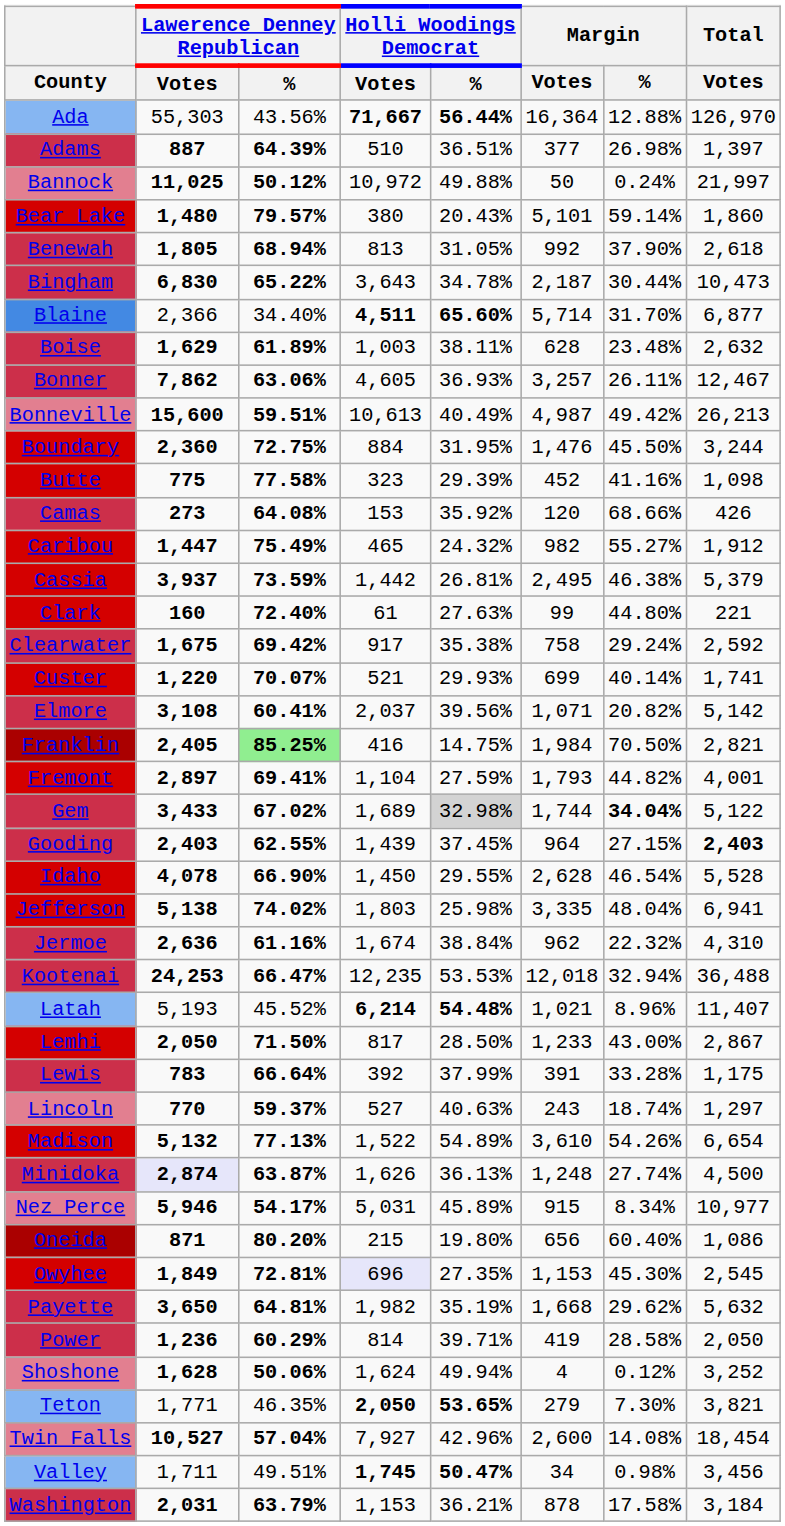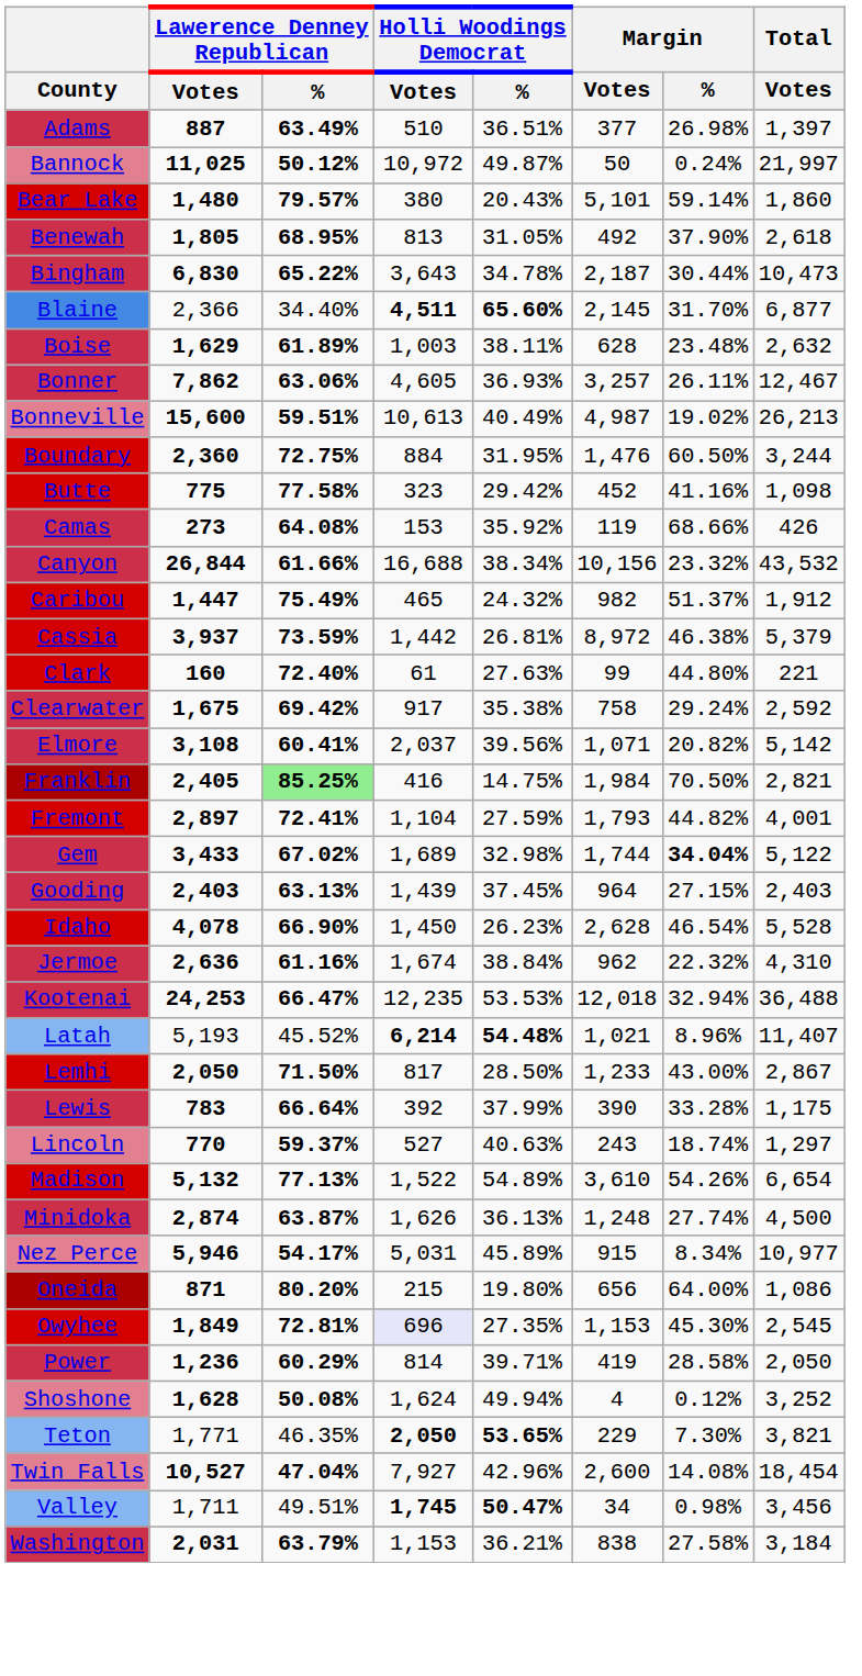 <table class="wikitable sortable" style="text-align:center">
 <tr>
 <th></th>
 <th colspan="2" style="border-top:solid #f00 3px; border-bottom:solid #f00 3px;"><a href='#'>Lawerence Denney</a><br><a href='#'>Republican</a></th>
 <th colspan="2" style="border-top:solid #00f 3px; border-bottom:solid #00f 3px;"><a href='#'>Holli Woodings</a><br><a href='#'>Democrat</a></th>
 <th colspan="2" style="text-align:center;">Margin</th>
 <th colspan="1" style="text-align:center;">Total</th>
 </tr>
 <tr>
 <th style="text-align:center;">County</th>
 <th style="text-align:center;" data-sort-type="number">Votes</th>
 <th style="text-align:center;" data-sort-type="number">%</th>
 <th style="text-align:center;" data-sort-type="number">Votes</th>
 <th style="text-align:center;" data-sort-type="number">%</th>
 <th style="text-align:center;" data-sort-type="number">Votes</th>
 <th style="text-align:center;" data-sort-type="number">%</th>
 <th style="text-align:center;" data-sort-type="number">Votes</th>
 </tr>
 <tr>
-<td style="background:#86b6f2;"><a href='#'>Ada</a></td>
-<td>55,303</td>
-<td>43.56%</td>
-<td><strong>71,667</strong></td>
-<td><strong>56.44%</strong></td>
-<td>16,364</td>
-<td>12.88%</td>
-<td>126,970</td>
-</tr>
-<tr>
 <td style="background:#cc2f4a;"><a href='#'>Adams</a></td>
 <td><strong>887</strong></td>
-<td><strong>64.39%</strong></td>
+<td><strong>63.49%</strong></td>
 <td>510</td>
 <td>36.51%</td>
 <td>377</td>
 <td>26.98%</td>
 <td>1,397</td>
 </tr>
 <tr>
 <td style="background:#e27f90;"><a href='#'>Bannock</a></td>
 <td><strong>11,025</strong></td>
 <td><strong>50.12%</strong></td>
 <td>10,972</td>
-<td>49.88%</td>
+<td>49.87%</td>
 <td>50</td>
 <td>0.24%</td>
 <td>21,997</td>
 </tr>
 <tr>
 <td style="background:#d40000;"><a href='#'>Bear Lake</a></td>
 <td><strong>1,480</strong></td>
 <td><strong>79.57%</strong></td>
 <td>380</td>
 <td>20.43%</td>
 <td>5,101</td>
 <td>59.14%</td>
 <td>1,860</td>
 </tr>
 <tr>
 <td style="background:#cc2f4a;"><a href='#'>Benewah</a></td>
 <td><strong>1,805</strong></td>
-<td><strong>68.94%</strong></td>
+<td><strong>68.95%</strong></td>
 <td>813</td>
 <td>31.05%</td>
-<td>992</td>
+<td>492</td>
 <td>37.90%</td>
 <td>2,618</td>
 </tr>
 <tr>
 <td style="background:#cc2f4a;"><a href='#'>Bingham</a></td>
 <td><strong>6,830</strong></td>
 <td><strong>65.22%</strong></td>
 <td>3,643</td>
 <td>34.78%</td>
 <td>2,187</td>
 <td>30.44%</td>
 <td>10,473</td>
 </tr>
 <tr>
 <td style="background:#4389e3;"><a href='#'>Blaine</a></td>
 <td>2,366</td>
 <td>34.40%</td>
 <td><strong>4,511</strong></td>
 <td><strong>65.60%</strong></td>
-<td>5,714</td>
+<td>2,145</td>
 <td>31.70%</td>
 <td>6,877</td>
 </tr>
 <tr>
 <td style="background:#cc2f4a;"><a href='#'>Boise</a></td>
 <td><strong>1,629</strong></td>
 <td><strong>61.89%</strong></td>
 <td>1,003</td>
 <td>38.11%</td>
 <td>628</td>
 <td>23.48%</td>
 <td>2,632</td>
 </tr>
 <tr>
 <td style="background:#cc2f4a;"><a href='#'>Bonner</a></td>
 <td><strong>7,862</strong></td>
 <td><strong>63.06%</strong></td>
 <td>4,605</td>
 <td>36.93%</td>
 <td>3,257</td>
 <td>26.11%</td>
 <td>12,467</td>
 </tr>
 <tr '>
 <td style="background:#e27f90;"><a href='#'>Bonneville</a></td>
 <td><strong>15,600</strong></td>
 <td><strong>59.51%</strong></td>
 <td>10,613</td>
 <td>40.49%</td>
 <td>4,987</td>
-<td>49.42%</td>
+<td>19.02%</td>
 <td>26,213</td>
 </tr>
 <tr>
 <td style="background:#d40000;"><a href='#'>Boundary</a></td>
 <td><strong>2,360</strong></td>
 <td><strong>72.75%</strong></td>
 <td>884</td>
 <td>31.95%</td>
 <td>1,476</td>
-<td>45.50%</td>
+<td>60.50%</td>
 <td>3,244</td>
 </tr>
 <tr>
 <td style="background:#d40000;"><a href='#'>Butte</a></td>
 <td><strong>775</strong></td>
 <td><strong>77.58%</strong></td>
 <td>323</td>
-<td>29.39%</td>
+<td>29.42%</td>
 <td>452</td>
 <td>41.16%</td>
 <td>1,098</td>
 </tr>
 <tr>
 <td style="background:#cc2f4a;"><a href='#'>Camas</a></td>
 <td><strong>273</strong></td>
 <td><strong>64.08%</strong></td>
 <td>153</td>
 <td>35.92%</td>
-<td>120</td>
+<td>119</td>
 <td>68.66%</td>
 <td>426</td>
+</tr>
+<tr>
+<td style="background:#cc2f4a;"><a href='#'>Canyon</a></td>
+<td><strong>26,844</strong></td>
+<td><strong>61.66%</strong></td>
+<td>16,688</td>
+<td>38.34%</td>
+<td>10,156</td>
+<td>23.32%</td>
+<td>43,532</td>
 </tr>
 <tr>
 <td style="background:#d40000;"><a href='#'>Caribou</a></td>
 <td><strong>1,447</strong></td>
 <td><strong>75.49%</strong></td>
 <td>465</td>
 <td>24.32%</td>
 <td>982</td>
-<td>55.27%</td>
+<td>51.37%</td>
 <td>1,912</td>
 </tr>
 <tr>
 <td style="background:#d40000;"><a href='#'>Cassia</a></td>
 <td><strong>3,937</strong></td>
 <td><strong>73.59%</strong></td>
 <td>1,442</td>
 <td>26.81%</td>
-<td>2,495</td>
+<td>8,972</td>
 <td>46.38%</td>
 <td>5,379</td>
 </tr>
 <tr>
 <td style="background:#d40000;"><a href='#'>Clark</a></td>
 <td><strong>160</strong></td>
 <td><strong>72.40%</strong></td>
 <td>61</td>
 <td>27.63%</td>
 <td>99</td>
 <td>44.80%</td>
 <td>221</td>
 </tr>
 <tr>
 <td style="background:#cc2f4a;"><a href='#'>Clearwater</a></td>
 <td><strong>1,675</strong></td>
 <td><strong>69.42%</strong></td>
 <td>917</td>
 <td>35.38%</td>
 <td>758</td>
 <td>29.24%</td>
 <td>2,592</td>
 </tr>
 <tr>
-<td style="background:#d40000;"><a href='#'>Custer</a></td>
-<td><strong>1,220</strong></td>
-<td><strong>70.07%</strong></td>
-<td>521</td>
-<td>29.93%</td>
-<td>699</td>
-<td>40.14%</td>
-<td>1,741</td>
-</tr>
-<tr>
 <td style="background:#cc2f4a;"><a href='#'>Elmore</a></td>
 <td><strong>3,108</strong></td>
 <td><strong>60.41%</strong></td>
 <td>2,037</td>
 <td>39.56%</td>
 <td>1,071</td>
 <td>20.82%</td>
 <td>5,142</td>
 </tr>
 <tr>
 <td style="background:#aa0000;"><a href='#'>Franklin</a></td>
 <td><strong>2,405</strong></td>
 <td style="background: lightgreen;"><strong>85.25%</strong></td>
 <td>416</td>
 <td>14.75%</td>
 <td>1,984</td>
 <td>70.50%</td>
 <td>2,821</td>
 </tr>
 <tr>
 <td style="background:#d40000;"><a href='#'>Fremont</a></td>
 <td><strong>2,897</strong></td>
-<td><strong>69.41%</strong></td>
+<td><strong>72.41%</strong></td>
 <td>1,104</td>
 <td>27.59%</td>
 <td>1,793</td>
 <td>44.82%</td>
 <td>4,001</td>
 </tr>
 <tr>
 <td style="background:#cc2f4a;"><a href='#'>Gem</a></td>
 <td><strong>3,433</strong></td>
 <td><strong>67.02%</strong></td>
 <td>1,689</td>
-<td style="background: lightgrey;">32.98%</td>
+<td>32.98%</td>
 <td>1,744</td>
 <td><strong>34.04%</strong></td>
 <td>5,122</td>
 </tr>
 <tr>
 <td style="background:#cc2f4a;"><a href='#'>Gooding</a></td>
 <td><strong>2,403</strong></td>
-<td><strong>62.55%</strong></td>
+<td><strong>63.13%</strong></td>
 <td>1,439</td>
 <td>37.45%</td>
 <td>964</td>
 <td>27.15%</td>
-<td><strong>2,403</strong></td>
+<td>2,403</td>
 </tr>
 <tr>
 <td style="background:#d40000;"><a href='#'>Idaho</a></td>
 <td><strong>4,078</strong></td>
 <td><strong>66.90%</strong></td>
 <td>1,450</td>
-<td>29.55%</td>
+<td>26.23%</td>
 <td>2,628</td>
 <td>46.54%</td>
 <td>5,528</td>
-</tr>
-<tr>
-<td style="background:#d40000;"><a href='#'>Jefferson</a></td>
-<td><strong>5,138</strong></td>
-<td><strong>74.02%</strong></td>
-<td>1,803</td>
-<td>25.98%</td>
-<td>3,335</td>
-<td>48.04%</td>
-<td>6,941</td>
 </tr>
 <tr>
 <td style="background:#cc2f4a;"><a href='#'>Jermoe</a></td>
 <td><strong>2,636</strong></td>
 <td><strong>61.16%</strong></td>
 <td>1,674</td>
 <td>38.84%</td>
 <td>962</td>
 <td>22.32%</td>
 <td>4,310</td>
 </tr>
 <tr>
 <td style="background:#cc2f4a;"><a href='#'>Kootenai</a></td>
 <td><strong>24,253</strong></td>
 <td><strong>66.47%</strong></td>
 <td>12,235</td>
 <td>53.53%</td>
 <td>12,018</td>
 <td>32.94%</td>
 <td>36,488</td>
 </tr>
 <tr>
 <td style="background:#86b6f2;"><a href='#'>Latah</a></td>
 <td>5,193</td>
 <td>45.52%</td>
 <td><strong>6,214</strong></td>
 <td><strong>54.48%</strong></td>
 <td>1,021</td>
 <td>8.96%</td>
 <td>11,407</td>
 </tr>
 <tr>
 <td style="background:#d40000;"><a href='#'>Lemhi</a></td>
 <td><strong>2,050</strong></td>
 <td><strong>71.50%</strong></td>
 <td>817</td>
 <td>28.50%</td>
 <td>1,233</td>
 <td>43.00%</td>
 <td>2,867</td>
 </tr>
 <tr>
 <td style="background:#cc2f4a;"><a href='#'>Lewis</a></td>
 <td><strong>783</strong></td>
 <td><strong>66.64%</strong></td>
 <td>392</td>
 <td>37.99%</td>
-<td>391</td>
+<td>390</td>
 <td>33.28%</td>
 <td>1,175</td>
 </tr>
 <tr>
 <td style="background:#e27f90;"><a href='#'>Lincoln</a></td>
 <td><strong>770</strong></td>
 <td><strong>59.37%</strong></td>
 <td>527</td>
 <td>40.63%</td>
 <td>243</td>
 <td>18.74%</td>
 <td>1,297</td>
 </tr>
 <tr>
 <td style="background:#d40000;"><a href='#'>Madison</a></td>
 <td><strong>5,132</strong></td>
 <td><strong>77.13%</strong></td>
 <td>1,522</td>
 <td>54.89%</td>
 <td>3,610</td>
 <td>54.26%</td>
 <td>6,654</td>
 </tr>
 <tr>
 <td style="background:#cc2f4a;"><a href='#'>Minidoka</a></td>
-<td style="background: lavender;"><strong>2,874</strong></td>
+<td><strong>2,874</strong></td>
 <td><strong>63.87%</strong></td>
 <td>1,626</td>
 <td>36.13%</td>
 <td>1,248</td>
 <td>27.74%</td>
 <td>4,500</td>
 </tr>
 <tr>
 <td style="background:#e27f90;"><a href='#'>Nez Perce</a></td>
 <td><strong>5,946</strong></td>
 <td><strong>54.17%</strong></td>
 <td>5,031</td>
 <td>45.89%</td>
 <td>915</td>
 <td>8.34%</td>
 <td>10,977</td>
 </tr>
 <tr>
 <td style="background:#aa0000;"><a href='#'>Oneida</a></td>
 <td><strong>871</strong></td>
 <td><strong>80.20%</strong></td>
 <td>215</td>
 <td>19.80%</td>
 <td>656</td>
-<td>60.40%</td>
+<td>64.00%</td>
 <td>1,086</td>
 </tr>
 <tr>
 <td style="background:#d40000;"><a href='#'>Owyhee</a></td>
 <td><strong>1,849</strong></td>
 <td><strong>72.81%</strong></td>
 <td style="background: lavender;">696</td>
 <td>27.35%</td>
 <td>1,153</td>
 <td>45.30%</td>
 <td>2,545</td>
-</tr>
-<tr>
-<td style="background:#cc2f4a;"><a href='#'>Payette</a></td>
-<td><strong>3,650</strong></td>
-<td><strong>64.81%</strong></td>
-<td>1,982</td>
-<td>35.19%</td>
-<td>1,668</td>
-<td>29.62%</td>
-<td>5,632</td>
 </tr>
 <tr>
 <td style="background:#cc2f4a;"><a href='#'>Power</a></td>
 <td><strong>1,236</strong></td>
 <td><strong>60.29%</strong></td>
 <td>814</td>
 <td>39.71%</td>
 <td>419</td>
 <td>28.58%</td>
 <td>2,050</td>
 </tr>
 <tr>
 <td style="background:#e27f90;"><a href='#'>Shoshone</a></td>
 <td><strong>1,628</strong></td>
-<td><strong>50.06%</strong></td>
+<td><strong>50.08%</strong></td>
 <td>1,624</td>
 <td>49.94%</td>
 <td>4</td>
 <td>0.12%</td>
 <td>3,252</td>
 </tr>
 <tr>
 <td style="background:#86b6f2;"><a href='#'>Teton</a></td>
 <td>1,771</td>
 <td>46.35%</td>
 <td><strong>2,050</strong></td>
 <td><strong>53.65%</strong></td>
-<td>279</td>
+<td>229</td>
 <td>7.30%</td>
 <td>3,821</td>
 </tr>
 <tr>
 <td style="background:#e27f90;"><a href='#'>Twin Falls</a></td>
 <td><strong>10,527</strong></td>
-<td><strong>57.04%</strong></td>
+<td><strong>47.04%</strong></td>
 <td>7,927</td>
 <td>42.96%</td>
 <td>2,600</td>
 <td>14.08%</td>
 <td>18,454</td>
 </tr>
 <tr>
 <td style="background:#86b6f2;"><a href='#'>Valley</a></td>
 <td>1,711</td>
 <td>49.51%</td>
 <td><strong>1,745</strong></td>
 <td><strong>50.47%</strong></td>
 <td>34</td>
 <td>0.98%</td>
 <td>3,456</td>
 </tr>
 <tr>
 <td style="background:#cc2f4a;"><a href='#'>Washington</a></td>
 <td><strong>2,031</strong></td>
 <td><strong>63.79%</strong></td>
 <td>1,153</td>
 <td>36.21%</td>
-<td>878</td>
-<td>17.58%</td>
+<td>838</td>
+<td>27.58%</td>
 <td>3,184</td>
 </tr>
 </table>
